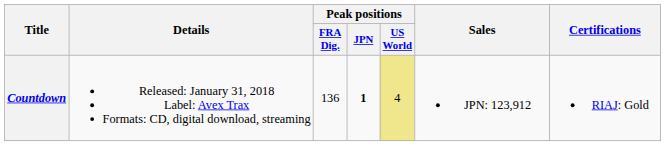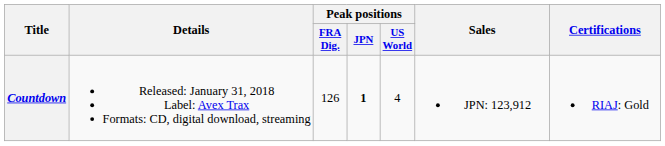 <table class="wikitable plainrowheaders" style="text-align:center;">
 <tr>
 <th scope="col" rowspan="2">Title</th>
 <th scope="col" rowspan="2">Details</th>
 <th scope="col" colspan="3">Peak positions</th>
 <th scope="col" rowspan="2" style="width:10.5em;">Sales</th>
 <th scope="col" rowspan="2" style="width:8.5em;"><a href='#'>Certifications</a><br></th>
 </tr>
 <tr>
 <th scope="col" style="width:2.6em;font-size:88%;"><a href='#'>FRA<br>Dig.</a><br></th>
 <th scope="col" style="width:2.6em;font-size:88%;"><a href='#'>JPN</a><br></th>
 <th scope="col" style="width:2.6em;font-size:88%;"><a href='#'>US<br>World</a><br></th>
 </tr>
 <tr>
 <th scope="row"><em><a href='#'>Countdown</a></em></th>
 <td><br><ul><li>Released: January 31, 2018</li><li>Label: <a href='#'>Avex Trax</a></li><li>Formats: CD, digital download, streaming</li></ul></td>
-<td>136</td>
+<td>126</td>
 <td><strong>1</strong></td>
-<td style="background: khaki;">4</td>
+<td>4</td>
 <td><br><ul><li>JPN: 123,912</li></ul></td>
 <td><br><ul><li><a href='#'>RIAJ</a>: Gold</li></ul></td>
 </tr>
 </table>
